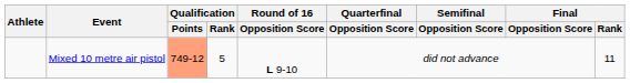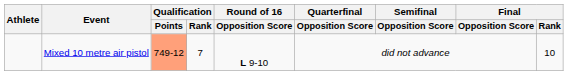 <table class="wikitable" style="text-align:center; font-size:90%">
 <tr>
 <th rowspan="2">Athlete</th>
 <th rowspan="2">Event</th>
 <th colspan="2">Qualification</th>
 <th>Round of 16</th>
 <th>Quarterfinal</th>
 <th>Semifinal</th>
 <th colspan="2">Final</th>
 </tr>
 <tr style="font-size:95%">
 <th>Points</th>
 <th>Rank</th>
 <th>Opposition Score</th>
 <th>Opposition Score</th>
 <th>Opposition Score</th>
 <th>Opposition Score</th>
 <th>Rank</th>
 </tr>
 <tr>
 <td align=left><br></td>
 <td align=left><a href='#'>Mixed 10 metre air pistol</a></td>
 <td style="background: lightsalmon;">749-12</td>
-<td>5</td>
+<td>7</td>
 <td><br><br> <strong>L</strong> 9-10</td>
 <td colspan="3"><em>did not advance</em></td>
-<td>11</td>
+<td>10</td>
 </tr>
 </table>
